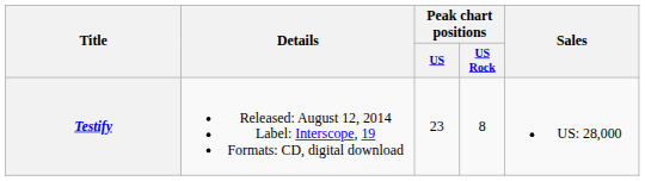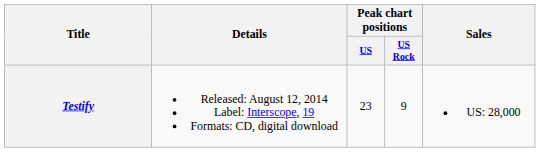 <table class="wikitable plainrowheaders" style="text-align:center;">
 <tr>
 <th rowspan="2" style="width:12em;">Title</th>
 <th rowspan="2" style="width:16em;">Details</th>
 <th colspan="2">Peak chart positions</th>
 <th rowspan="2" style="width:9em;">Sales</th>
 </tr>
 <tr style="font-size:smaller;">
 <th style="width:45px;"><a href='#'>US</a></th>
 <th style="width:45px;"><a href='#'>US<br>Rock</a></th>
 </tr>
 <tr>
 <th scope="row"><em><a href='#'>Testify</a></em></th>
 <td><br><ul><li>Released: August 12, 2014</li><li>Label: <a href='#'>Interscope</a>, <a href='#'>19</a></li><li>Formats: CD, digital download</li></ul></td>
 <td>23</td>
-<td>8</td>
+<td>9</td>
 <td><br><ul><li>US: 28,000</li></ul></td>
 </tr>
 </table>
